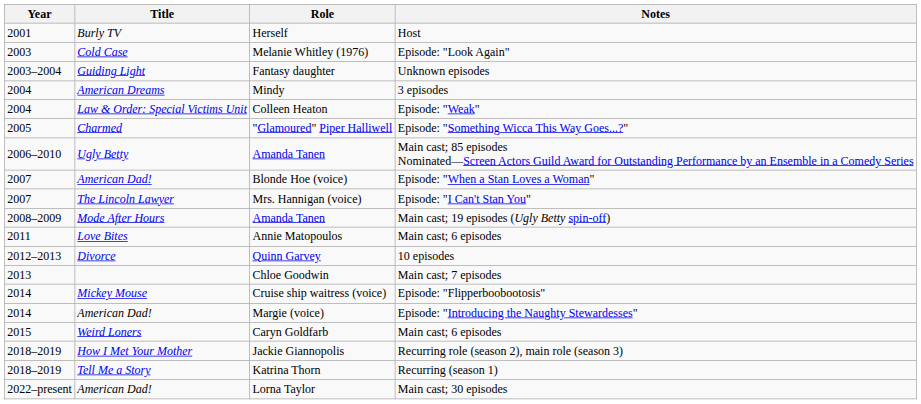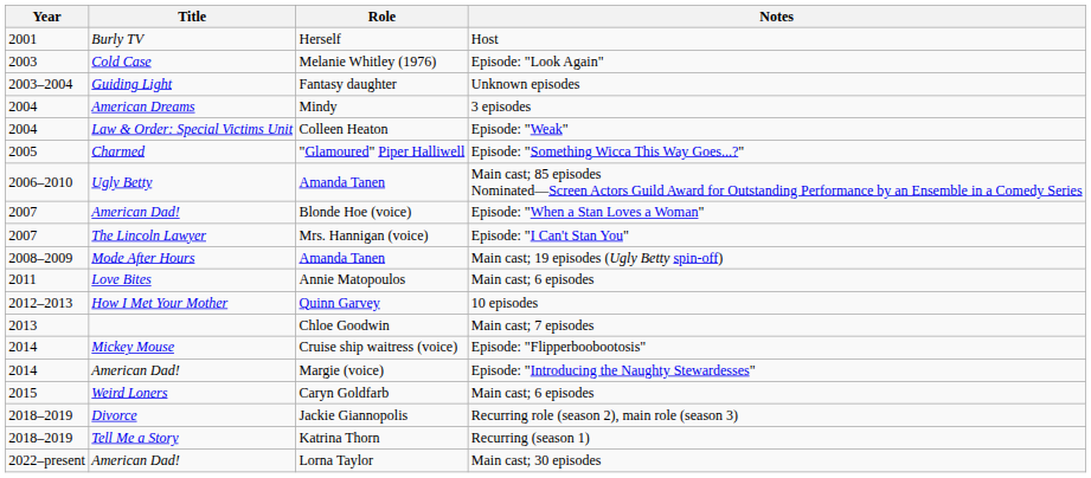 <table class="wikitable sortable">
 <tr>
 <th>Year</th>
 <th>Title</th>
 <th>Role</th>
 <th class="unsortable">Notes</th>
 </tr>
 <tr>
 <td>2001</td>
 <td><em>Burly TV</em></td>
 <td>Herself</td>
 <td>Host</td>
 </tr>
 <tr>
 <td>2003</td>
 <td><em><a href='#'>Cold Case</a></em></td>
 <td>Melanie Whitley (1976)</td>
 <td>Episode: "Look Again"</td>
 </tr>
 <tr>
 <td>2003–2004</td>
 <td><em><a href='#'>Guiding Light</a></em></td>
 <td>Fantasy daughter</td>
 <td>Unknown episodes</td>
 </tr>
 <tr>
 <td>2004</td>
 <td><em><a href='#'>American Dreams</a></em></td>
 <td>Mindy</td>
 <td>3 episodes</td>
 </tr>
 <tr>
 <td>2004</td>
 <td><em><a href='#'>Law & Order: Special Victims Unit</a></em></td>
 <td>Colleen Heaton</td>
 <td>Episode: "<a href='#'>Weak</a>"</td>
 </tr>
 <tr>
 <td>2005</td>
 <td><em><a href='#'>Charmed</a></em></td>
 <td>"<a href='#'>Glamoured</a>" <a href='#'>Piper Halliwell</a></td>
 <td>Episode: "<a href='#'>Something Wicca This Way Goes...?</a>"</td>
 </tr>
 <tr>
 <td>2006–2010</td>
 <td><em><a href='#'>Ugly Betty</a></em></td>
 <td><a href='#'>Amanda Tanen</a> </td>
 <td>Main cast; 85 episodes<br>Nominated—<a href='#'>Screen Actors Guild Award for Outstanding Performance by an Ensemble in a Comedy Series</a></td>
 </tr>
 <tr>
 <td>2007</td>
 <td><em><a href='#'>American Dad!</a></em></td>
 <td>Blonde Hoe (voice)</td>
 <td>Episode: "<a href='#'>When a Stan Loves a Woman</a>"</td>
 </tr>
 <tr>
 <td>2007</td>
 <td><em><a href='#'>The Lincoln Lawyer</a></em></td>
 <td>Mrs. Hannigan (voice)</td>
 <td>Episode: "<a href='#'>I Can't Stan You</a>"</td>
 </tr>
 <tr a>
 <td>2008–2009</td>
 <td><em><a href='#'>Mode After Hours</a></em></td>
 <td><a href='#'>Amanda Tanen</a></td>
 <td>Main cast; 19 episodes (<em>Ugly Betty</em> <a href='#'>spin-off</a>)</td>
 </tr>
 <tr>
 <td>2011</td>
 <td><em><a href='#'>Love Bites</a></em></td>
 <td>Annie Matopoulos</td>
 <td>Main cast; 6 episodes</td>
 </tr>
 <tr>
 <td>2012–2013</td>
-<td><em><a href='#'>Divorce</a></em></td>
+<td><em><a href='#'>How I Met Your Mother</a></em></td>
 <td><a href='#'>Quinn Garvey</a></td>
 <td>10 episodes</td>
 </tr>
 <tr>
 <td>2013</td>
 <td><em></em></td>
 <td>Chloe Goodwin</td>
 <td>Main cast; 7 episodes</td>
 </tr>
 <tr>
 <td>2014</td>
 <td><em><a href='#'>Mickey Mouse</a></em></td>
 <td>Cruise ship waitress (voice)</td>
 <td>Episode: "Flipperboobootosis"</td>
 </tr>
 <tr>
 <td>2014</td>
 <td><em>American Dad!</em></td>
 <td>Margie (voice)</td>
 <td>Episode: "<a href='#'>Introducing the Naughty Stewardesses</a>"</td>
 </tr>
 <tr>
 <td>2015</td>
 <td><em><a href='#'>Weird Loners</a></em></td>
 <td>Caryn Goldfarb</td>
 <td>Main cast; 6 episodes</td>
 </tr>
 <tr>
 <td>2018–2019</td>
-<td><em><a href='#'>How I Met Your Mother</a></em></td>
+<td><em><a href='#'>Divorce</a></em></td>
 <td>Jackie Giannopolis</td>
 <td>Recurring role (season 2), main role (season 3)</td>
 </tr>
 <tr>
 <td>2018–2019</td>
 <td><em><a href='#'>Tell Me a Story</a></em></td>
 <td>Katrina Thorn</td>
 <td>Recurring (season 1)</td>
 </tr>
 <tr>
 <td>2022–present</td>
 <td><em>American Dad!</em></td>
 <td>Lorna Taylor</td>
 <td>Main cast; 30 episodes</td>
 </tr>
 </table>
